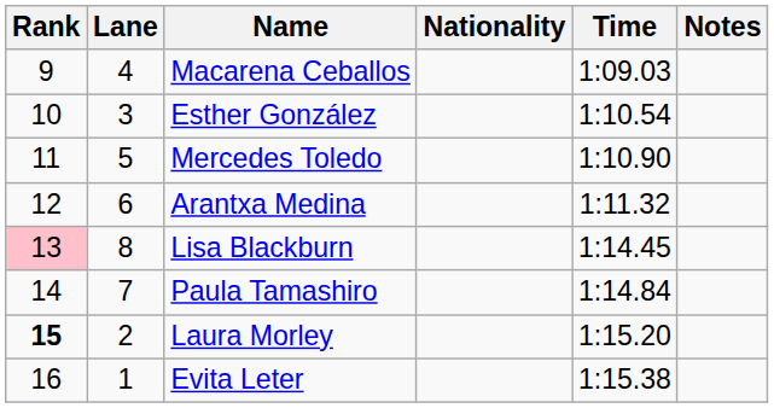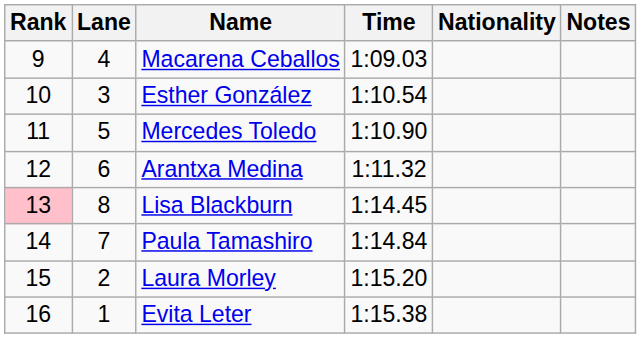 <table class="wikitable sortable" style="text-align:center">
 <tr>
 <th>Rank</th>
 <th>Lane</th>
 <th>Name</th>
+<th>Time</th>
 <th>Nationality</th>
-<th>Time</th>
 <th>Notes</th>
 </tr>
 <tr>
 <td>9</td>
 <td>4</td>
 <td align=left><a href='#'>Macarena Ceballos</a></td>
+<td>1:09.03</td>
 <td align=left></td>
-<td>1:09.03</td>
 <td></td>
 </tr>
 <tr>
 <td>10</td>
 <td>3</td>
 <td align=left><a href='#'>Esther González</a></td>
+<td>1:10.54</td>
 <td align=left></td>
-<td>1:10.54</td>
 <td></td>
 </tr>
 <tr>
 <td>11</td>
 <td>5</td>
 <td align=left><a href='#'>Mercedes Toledo</a></td>
+<td>1:10.90</td>
 <td align=left></td>
-<td>1:10.90</td>
 <td></td>
 </tr>
 <tr>
 <td>12</td>
 <td>6</td>
 <td align=left><a href='#'>Arantxa Medina</a></td>
+<td>1:11.32</td>
 <td align=left></td>
-<td>1:11.32</td>
 <td></td>
 </tr>
 <tr>
 <td style="background: pink;">13</td>
 <td>8</td>
 <td align=left><a href='#'>Lisa Blackburn</a></td>
+<td>1:14.45</td>
 <td align=left></td>
-<td>1:14.45</td>
 <td></td>
 </tr>
 <tr>
 <td>14</td>
 <td>7</td>
 <td align=left><a href='#'>Paula Tamashiro</a></td>
+<td>1:14.84</td>
 <td align=left></td>
-<td>1:14.84</td>
 <td></td>
 </tr>
 <tr>
-<td><strong>15</strong></td>
+<td>15</td>
 <td>2</td>
 <td align=left><a href='#'>Laura Morley</a></td>
+<td>1:15.20</td>
 <td align=left></td>
-<td>1:15.20</td>
 <td></td>
 </tr>
 <tr>
 <td>16</td>
 <td>1</td>
 <td align=left><a href='#'>Evita Leter</a></td>
+<td>1:15.38</td>
 <td align=left></td>
-<td>1:15.38</td>
 <td></td>
 </tr>
 </table>
